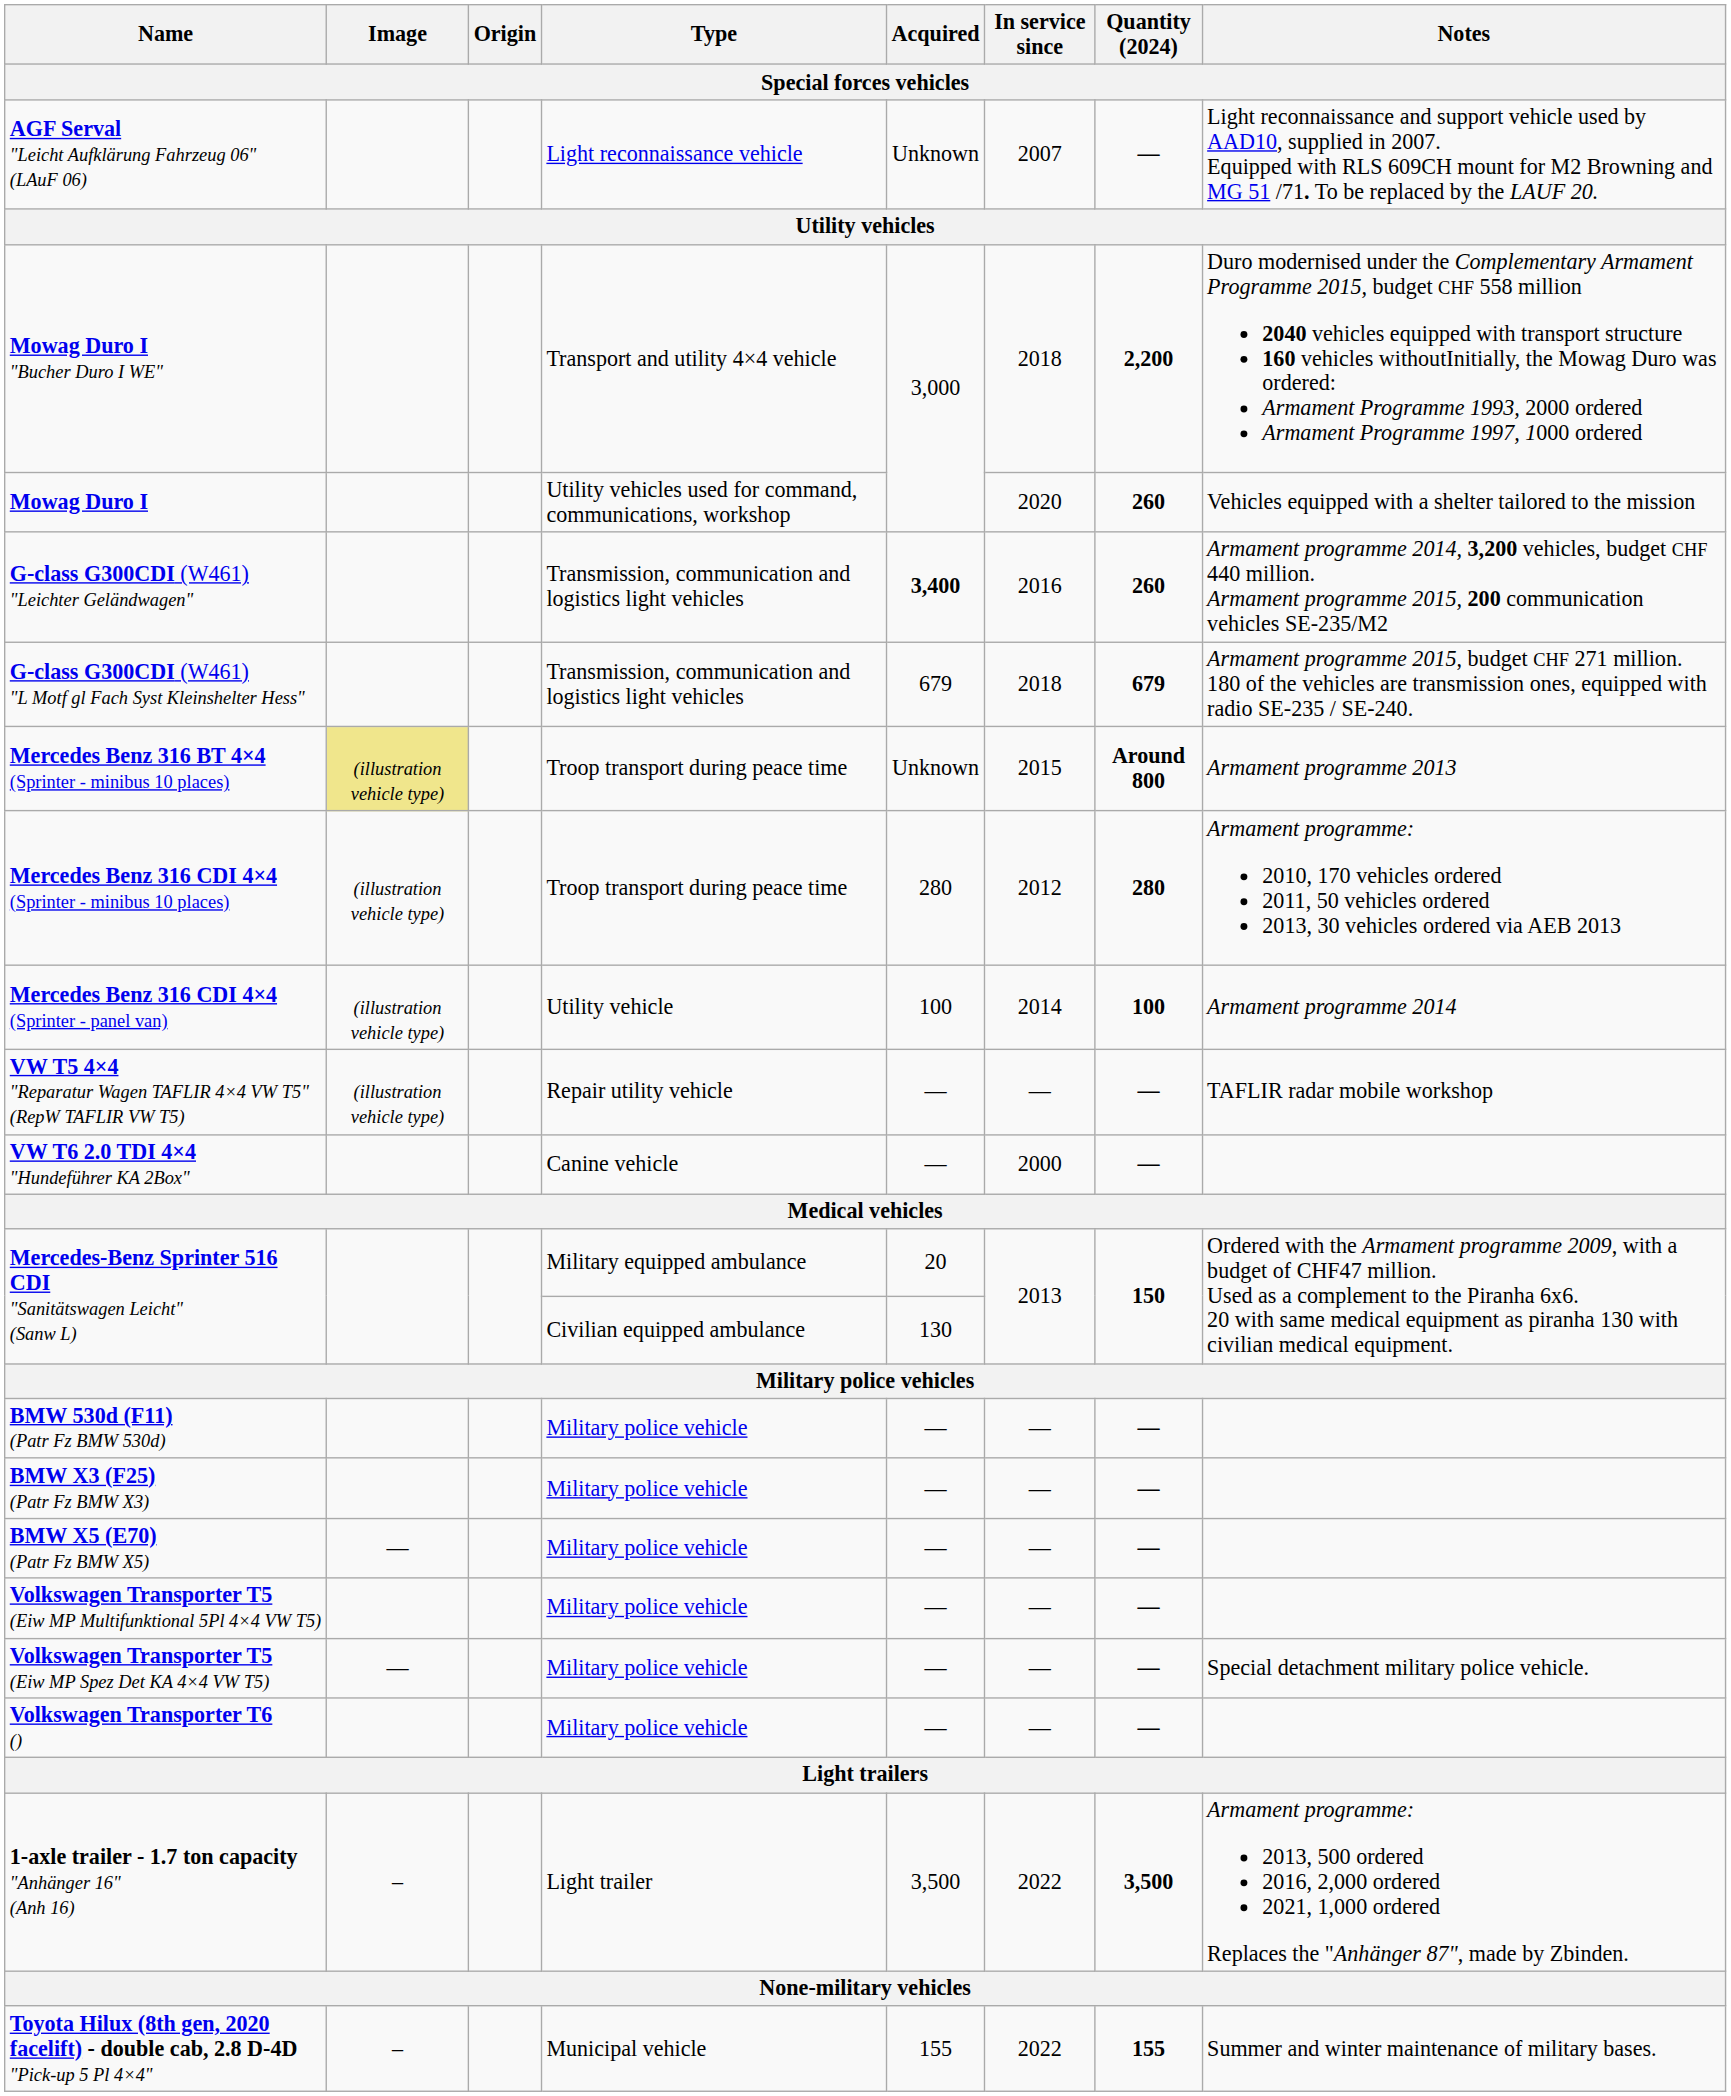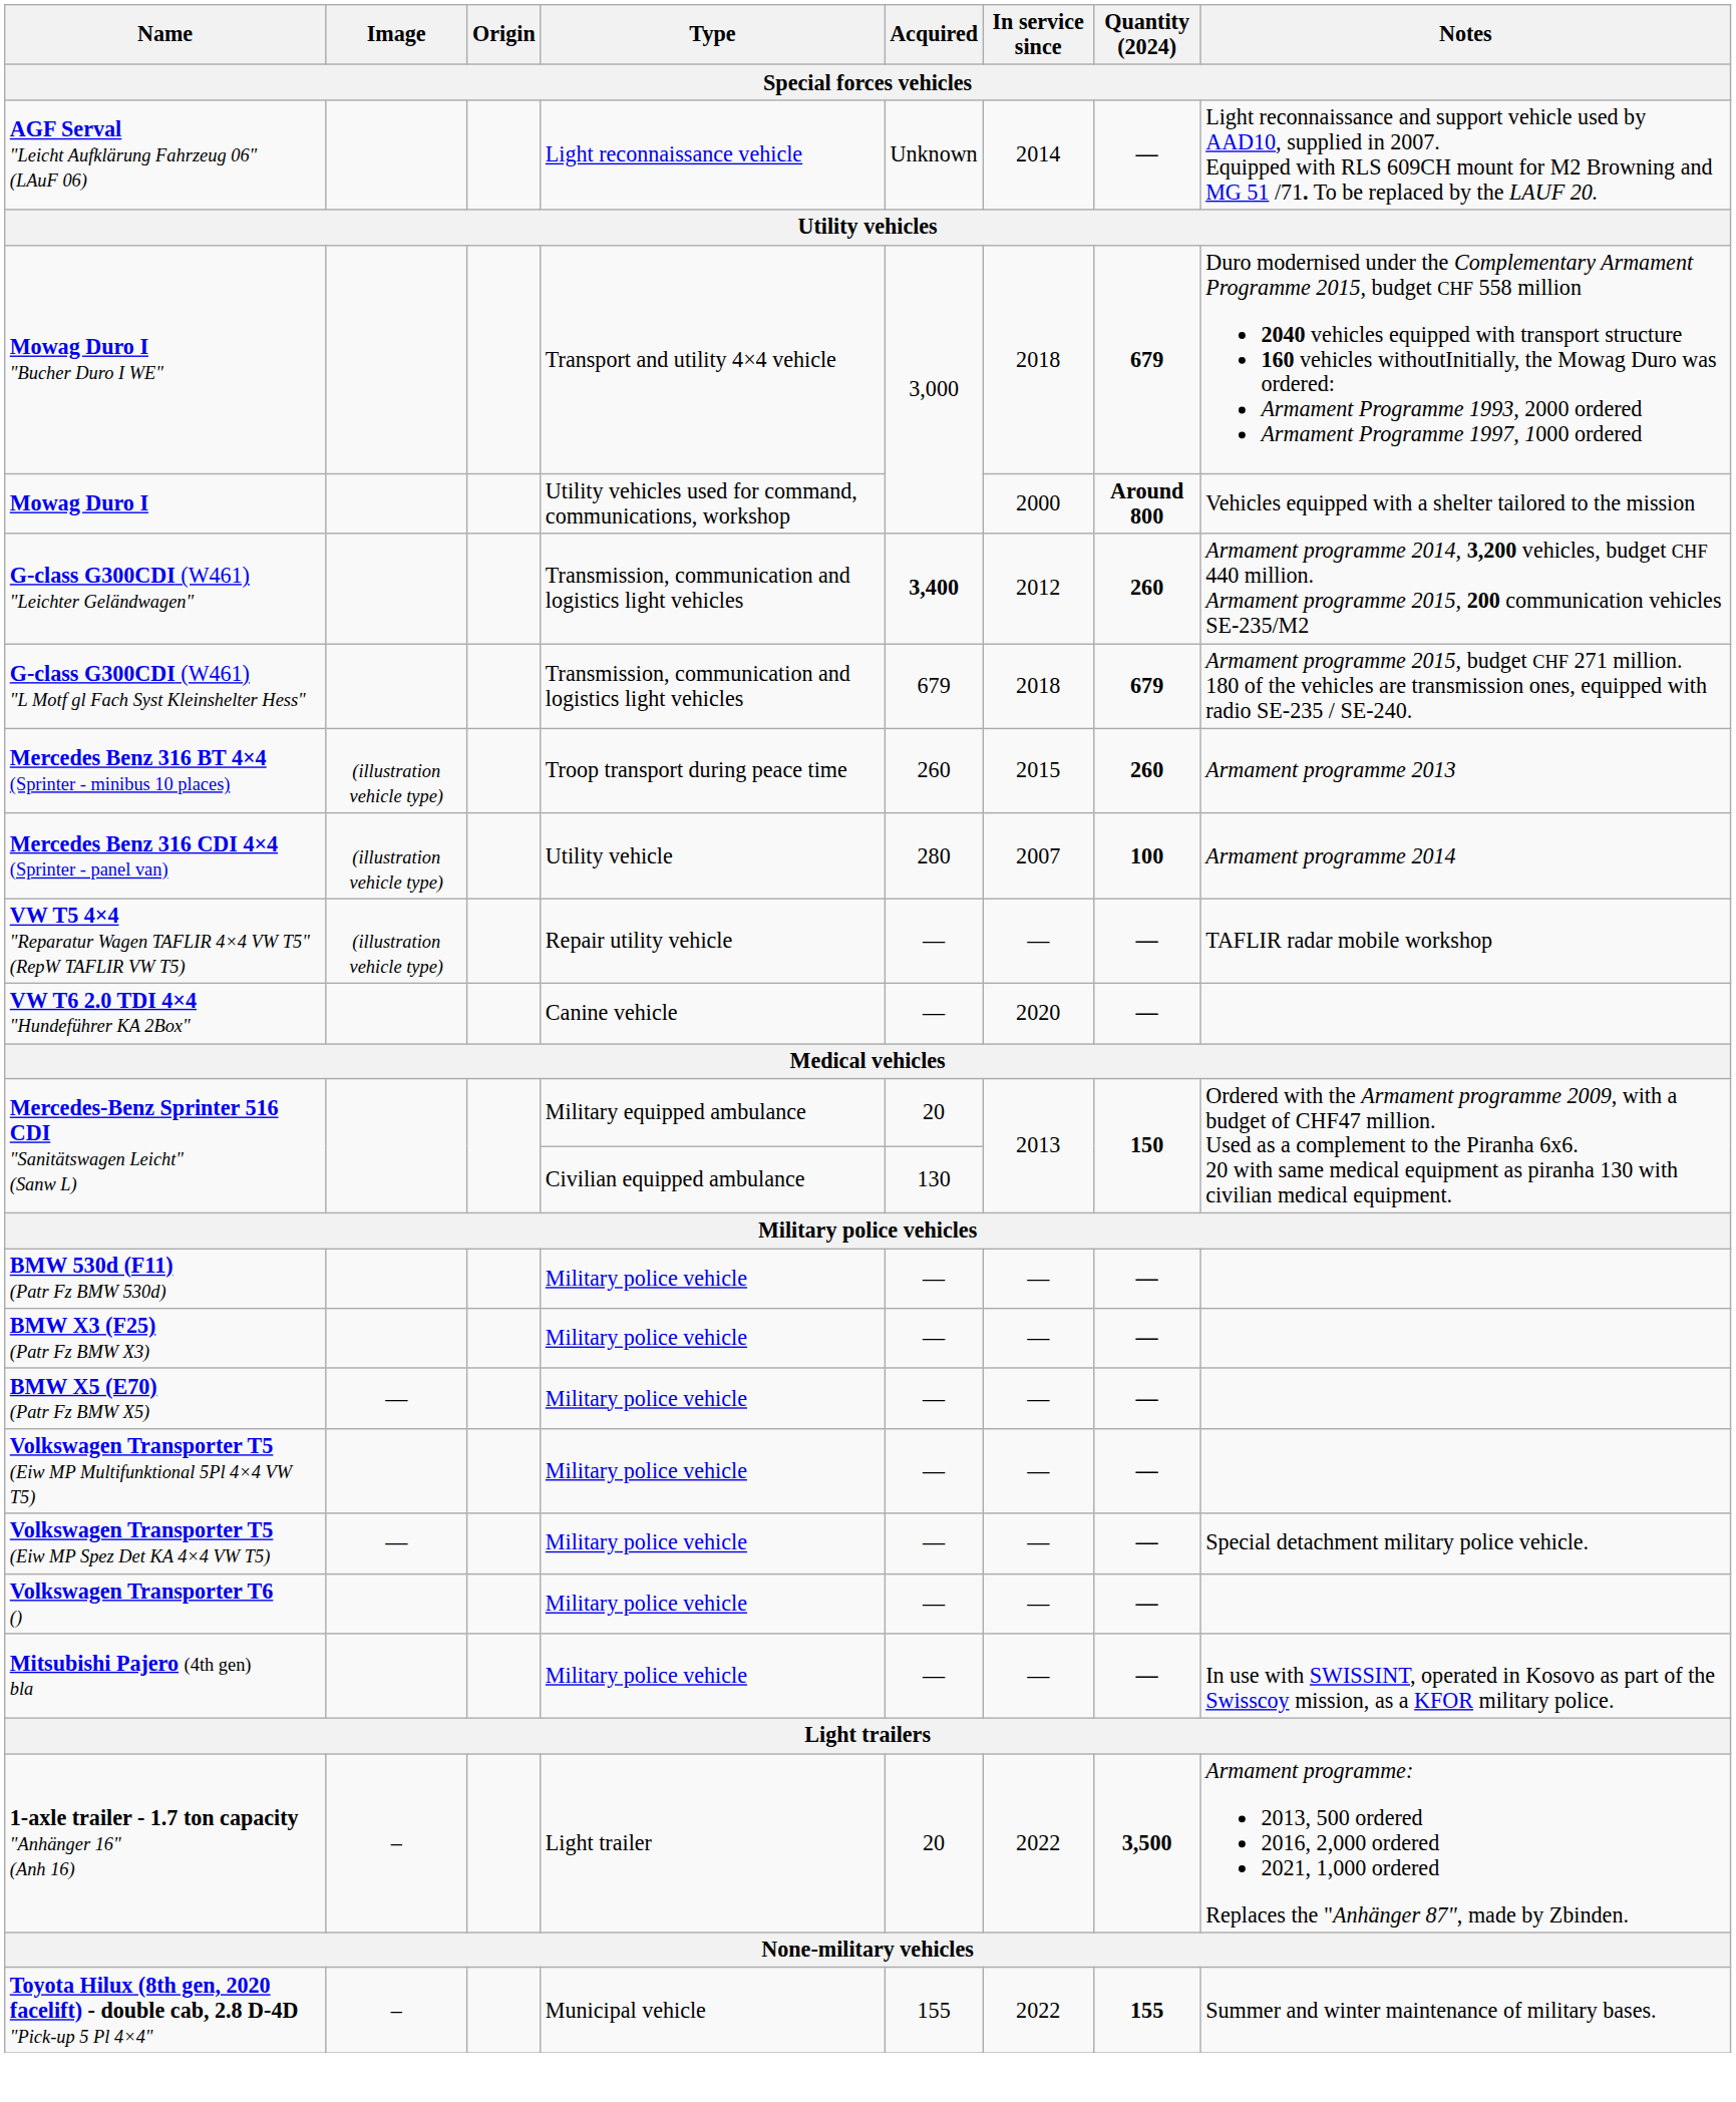 <table class="wikitable">
 <tr>
 <th>Name</th>
 <th style="text-align: center; ">Image</th>
 <th style="text-align: center; ">Origin</th>
 <th>Type</th>
 <th style="text-align: center; ">Acquired</th>
 <th style="text-align: center; ">In service since</th>
 <th style="text-align: center; ">Quantity<br>(2024)</th>
 <th style="text-align: center; ">Notes</th>
 </tr>
 <tr>
 <th colspan="8">Special forces vehicles</th>
 </tr>
 <tr>
 <td><a href='#'><strong>AGF Serval</strong></a><br><small><em>"Leicht Aufklärung Fahrzeug 06"</em></small><br><small><em>(LAuF 06)</em></small></td>
 <td style="text-align: center; "></td>
 <td><small></small><br><small></small></td>
 <td><a href='#'>Light reconnaissance vehicle</a></td>
 <td style="text-align: center; ">Unknown</td>
-<td style="text-align: center; ">2007</td>
+<td style="text-align: center; ">2014</td>
 <td style="text-align: center; "><strong>—</strong></td>
 <td>Light reconnaissance and support vehicle used by <a href='#'>AAD10</a>, supplied in 2007.<br>Equipped with RLS 609CH mount for M2 Browning and <a href='#'>MG 51</a> /71<strong>.</strong> To be replaced by the <em>LAUF 20.</em></td>
 </tr>
 <tr>
 <th colspan="8">Utility vehicles</th>
 </tr>
 <tr>
 <td><a href='#'><strong>Mowag Duro I</strong></a><br><small><em>"Bucher Duro I WE"</em></small></td>
 <td style="text-align: center; "></td>
 <td></td>
 <td>Transport and utility 4×4 vehicle</td>
 <td rowspan="2" style="text-align: center; ">3,000</td>
 <td style="text-align: center; ">2018</td>
-<td style="text-align: center; "><strong>2,200</strong></td>
+<td style="text-align: center; "><strong>679</strong></td>
 <td>Duro modernised under the <em>Complementary Armament Programme 2015,</em> budget <small>CHF</small> 558 million <br><ul><li><strong>2040</strong> vehicles equipped with transport structure</li><li><strong>160</strong> vehicles withoutInitially, the Mowag Duro was ordered:</li><li><em>Armament Programme 1993,</em> 2000 ordered<em></em></li><li><em>Armament Programme 1997, 1</em>000 ordered</li></ul></td>
 </tr>
 <tr>
 <td><a href='#'><strong>Mowag Duro I</strong></a></td>
 <td style="text-align: center; "></td>
 <td></td>
 <td>Utility vehicles used for command,  communications,  workshop</td>
-<td style="text-align: center; ">2020</td>
-<td style="text-align: center; "><strong>260</strong></td>
+<td style="text-align: center; ">2000</td>
+<td style="text-align: center; "><strong>Around 800</strong></td>
 <td>Vehicles equipped with a shelter tailored to the mission </td>
 </tr>
 <tr>
 <td><a href='#'><strong>G-class G300CDI</strong> (W461)</a><br><small><em>"Leichter Geländwagen"</em></small></td>
 <td style="text-align: center; "><br></td>
 <td><br></td>
 <td>Transmission, communication and logistics light vehicles</td>
 <td style="text-align: center; "><strong>3,400</strong></td>
-<td style="text-align: center; ">2016</td>
+<td style="text-align: center; ">2012</td>
 <td style="text-align: center; "><strong>260</strong></td>
 <td><em>Armament programme 2014,</em>  <strong>3,200</strong> vehicles, budget <small>CHF</small> 440 million.<br><em>Armament programme 2015,</em> <strong>200</strong> communication vehicles SE-235/M2 </td>
 </tr>
 <tr>
 <td><a href='#'><strong>G-class G300CDI</strong> (W461)</a><br><small><em>"L Motf gl Fach Syst Kleinshelter Hess"</em></small></td>
 <td style="text-align: center; "></td>
 <td><br></td>
 <td>Transmission, communication and logistics light vehicles</td>
 <td style="text-align: center; ">679</td>
 <td style="text-align: center; ">2018</td>
 <td style="text-align: center; "><strong>679</strong></td>
 <td><em>Armament programme 2015</em>, budget <small>CHF</small> 271 million.<br>180 of the vehicles are transmission ones, equipped with radio SE-235 / SE-240.</td>
 </tr>
 <tr>
 <td><strong><a href='#'>Mercedes Benz 316 BT 4×4</a></strong><br><a href='#'><small>(Sprinter - minibus 10 places)</small></a></td>
-<td style="background: khaki; text-align: center; "><br><em><small>(illustration vehicle type)</small></em></td>
-<td></td>
-<td>Troop transport during peace time</td>
-<td style="text-align: center; ">Unknown</td>
-<td style="text-align: center; ">2015</td>
-<td style="text-align: center; "><strong>Around 800</strong></td>
-<td><em>Armament programme 2013</em> </td>
-</tr>
-<tr>
-<td><strong><a href='#'>Mercedes Benz 316 CDI 4×4</a></strong><br><a href='#'><small>(Sprinter - minibus 10 places)</small></a></td>
 <td style="text-align: center; "><br><em><small>(illustration vehicle type)</small></em></td>
 <td></td>
 <td>Troop transport during peace time</td>
-<td style="text-align: center; ">280</td>
-<td style="text-align: center; ">2012</td>
-<td style="text-align: center; "><strong>280</strong></td>
-<td><em>Armament programme:</em> <br><ul><li>2010, 170 vehicles ordered</li><li>2011, 50 vehicles ordered</li><li>2013, 30 vehicles ordered via AEB 2013</li></ul></td>
+<td style="text-align: center; ">260</td>
+<td style="text-align: center; ">2015</td>
+<td style="text-align: center; "><strong>260</strong></td>
+<td><em>Armament programme 2013</em> </td>
 </tr>
 <tr>
 <td><strong><a href='#'>Mercedes Benz 316 CDI 4×4</a></strong><br><a href='#'><small>(Sprinter - panel van)</small></a></td>
 <td style="text-align: center; "><br><em><small>(illustration vehicle type)</small></em></td>
 <td></td>
 <td>Utility vehicle</td>
-<td style="text-align: center; ">100</td>
-<td style="text-align: center; ">2014</td>
+<td style="text-align: center; ">280</td>
+<td style="text-align: center; ">2007</td>
 <td style="text-align: center; "><strong>100</strong></td>
 <td><em>Armament programme 2014</em> </td>
 </tr>
 <tr>
 <td><strong><a href='#'>VW T5 4×4</a></strong><br><small><em>"Reparatur Wagen TAFLIR 4×4 VW T5"</em></small><br><small><em>(RepW TAFLIR VW T5)</em></small></td>
 <td style="text-align: center; "><br><em><small>(illustration vehicle type)</small></em></td>
 <td></td>
 <td>Repair utility vehicle</td>
 <td style="text-align: center; ">—</td>
 <td style="text-align: center; ">―</td>
 <td style="text-align: center; "><strong>―</strong></td>
 <td>TAFLIR radar mobile workshop </td>
 </tr>
 <tr>
 <td><strong><a href='#'>VW T6 2.0 TDI 4×4</a></strong><br><small><em>"Hundeführer KA 2Box"</em></small></td>
 <td style="text-align: center; "></td>
 <td></td>
 <td>Canine vehicle</td>
 <td style="text-align: center; ">—</td>
-<td style="text-align: center; ">2000</td>
+<td style="text-align: center; ">2020</td>
 <td style="text-align: center; "><strong>―</strong></td>
 <td></td>
 </tr>
 <tr>
 <th colspan="8">Medical vehicles</th>
 </tr>
 <tr>
 <td rowspan="2"><a href='#'><strong>Mercedes-Benz Sprinter 516 CDI</strong></a><br><small><em>"Sanitätswagen Leicht"</em></small><br><small><em>(Sanw L)</em></small></td>
 <td rowspan="2" style="text-align: center; "></td>
 <td rowspan="2"></td>
 <td>Military equipped ambulance</td>
 <td style="text-align: center; ">20</td>
 <td rowspan="2" style="text-align: center; ">2013</td>
 <td rowspan="2" style="text-align: center; "><strong>150</strong></td>
 <td rowspan="2">Ordered with the <em>Armament programme 2009</em>, with a budget of CHF47 million.<br>Used as a complement to the Piranha 6x6.<br>20 with same medical equipment as piranha 130 with civilian medical equipment.</td>
 </tr>
 <tr>
 <td>Civilian equipped ambulance</td>
 <td style="text-align: center; ">130</td>
 </tr>
 <tr>
 <th colspan="8">Military police vehicles</th>
 </tr>
 <tr>
 <td><strong><a href='#'>BMW 530d (F11)</a></strong><br><small><em>(Patr Fz BMW 530d)</em></small></td>
 <td style="text-align: center; "></td>
 <td></td>
 <td><a href='#'>Military police vehicle</a></td>
 <td style="text-align: center; ">—</td>
 <td style="text-align: center; ">―</td>
 <td style="text-align: center; "><strong>―</strong></td>
 <td></td>
 </tr>
 <tr>
 <td><strong><a href='#'>BMW X3 (F25)</a></strong><br><small><em>(Patr Fz BMW X3)</em></small></td>
 <td style="text-align: center; "></td>
 <td></td>
 <td><a href='#'>Military police vehicle</a></td>
 <td style="text-align: center; ">―</td>
 <td style="text-align: center; ">―</td>
 <td style="text-align: center; "><strong>―</strong></td>
 <td></td>
 </tr>
 <tr>
 <td><strong><a href='#'>BMW X5 (E70)</a></strong><br><small><em>(Patr Fz BMW X5)</em></small></td>
 <td style="text-align: center; ">―</td>
 <td></td>
 <td><a href='#'>Military police vehicle</a></td>
 <td style="text-align: center; ">―</td>
 <td style="text-align: center; ">―</td>
 <td style="text-align: center; "><strong>―</strong></td>
 <td></td>
 </tr>
 <tr>
 <td><a href='#'><strong>Volkswagen Transporter T5</strong></a><br><em><small>(Eiw MP Multifunktional 5Pl 4×4 VW T5)</small></em></td>
 <td style="text-align: center; "></td>
 <td></td>
 <td><a href='#'>Military police vehicle</a></td>
 <td style="text-align: center; ">—</td>
 <td style="text-align: center; ">―</td>
 <td style="text-align: center; "><strong>―</strong></td>
 <td></td>
 </tr>
 <tr>
 <td><a href='#'><strong>Volkswagen Transporter T5</strong></a><br><em><small>(Eiw MP Spez Det KA 4×4 VW T5)</small></em></td>
 <td style="text-align: center; ">―</td>
 <td></td>
 <td><a href='#'>Military police vehicle</a></td>
 <td style="text-align: center; ">—</td>
 <td style="text-align: center; ">―</td>
 <td style="text-align: center; "><strong>―</strong></td>
 <td>Special detachment military police vehicle.</td>
 </tr>
 <tr>
 <td><strong><a href='#'>Volkswagen Transporter T6</a></strong><br><em><small>()</small></em></td>
 <td style="text-align: center; "></td>
 <td></td>
 <td><a href='#'>Military police vehicle</a></td>
 <td style="text-align: center; ">—</td>
 <td style="text-align: center; ">―</td>
 <td style="text-align: center; "><strong>―</strong></td>
 <td></td>
 </tr>
 <tr>
+<td><a href='#'><strong>Mitsubishi Pajero</strong></a> <small>(4th gen)</small><br><small><em>bla</em></small></td>
+<td style="text-align: center; "></td>
+<td></td>
+<td><a href='#'>Military police vehicle</a></td>
+<td style="text-align: center; ">—</td>
+<td style="text-align: center; ">―</td>
+<td style="text-align: center; "><strong>―</strong></td>
+<td><br>In use with <a href='#'>SWISSINT</a>, operated in Kosovo as part of the <a href='#'>Swisscoy</a> mission, as a <a href='#'>KFOR</a> military police.</td>
+</tr>
+<tr>
 <th colspan="8">Light trailers</th>
 </tr>
 <tr>
 <td><strong>1-axle trailer - 1.7 ton capacity</strong><br><small><em>"Anhänger 16"</em></small><br><small><em>(Anh 16)</em></small></td>
 <td style="text-align: center; ">–</td>
 <td></td>
 <td>Light trailer</td>
-<td style="text-align: center; ">3,500</td>
+<td style="text-align: center; ">20</td>
 <td style="text-align: center; ">2022</td>
 <td style="text-align: center; "><strong>3,500</strong></td>
 <td><em>Armament programme:</em> <br><ul><li>2013, 500 ordered</li><li>2016, 2,000 ordered</li><li>2021, 1,000 ordered</li></ul>Replaces the "<em>Anhänger 87"</em>, made by Zbinden.</td>
 </tr>
 <tr>
 <th colspan="8">None-military vehicles</th>
 </tr>
 <tr>
 <td><strong><a href='#'>Toyota Hilux (8th gen, 2020 facelift)</a> - double cab, 2.8 D-4D</strong><br><small><em>"Pick-up 5 Pl 4×4"</em></small></td>
 <td style="text-align: center; ">–</td>
 <td></td>
 <td>Municipal vehicle</td>
 <td style="text-align: center; ">155</td>
 <td style="text-align: center; ">2022</td>
 <td style="text-align: center; "><strong>155</strong></td>
 <td>Summer and winter maintenance of military bases.</td>
 </tr>
 </table>
